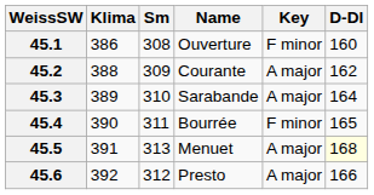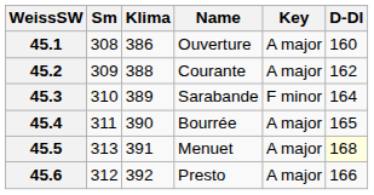 <table border="1" class="wikitable sortable">
 <tr>
 <th data-sort-type="number">WeissSW</th>
+<th>Sm</th>
 <th>Klima</th>
-<th>Sm</th>
 <th class="unsortable">Name</th>
 <th class="unsortable">Key</th>
 <th>D-Dl</th>
 </tr>
 <tr>
 <th data-sort-value="1">45.1</th>
+<td>308</td>
 <td>386</td>
-<td>308</td>
 <td>Ouverture</td>
-<td>F minor</td>
+<td>A major</td>
 <td>160</td>
 </tr>
 <tr>
 <th data-sort-value="2">45.2</th>
+<td>309</td>
 <td>388</td>
-<td>309</td>
 <td>Courante</td>
 <td>A major</td>
 <td>162</td>
 </tr>
 <tr>
 <th data-sort-value="3">45.3</th>
+<td>310</td>
 <td>389</td>
-<td>310</td>
 <td>Sarabande</td>
-<td>A major</td>
+<td>F minor</td>
 <td>164</td>
 </tr>
 <tr>
 <th data-sort-value="4">45.4</th>
+<td>311</td>
 <td>390</td>
-<td>311</td>
 <td>Bourrée</td>
-<td>F minor</td>
+<td>A major</td>
 <td>165</td>
 </tr>
 <tr>
 <th data-sort-value="5">45.5</th>
+<td>313</td>
 <td>391</td>
-<td>313</td>
 <td>Menuet</td>
 <td>A major</td>
 <td style="background: lightyellow;">168</td>
 </tr>
 <tr>
 <th data-sort-value="6">45.6</th>
+<td>312</td>
 <td>392</td>
-<td>312</td>
 <td>Presto</td>
 <td>A major</td>
 <td>166</td>
 </tr>
 </table>
